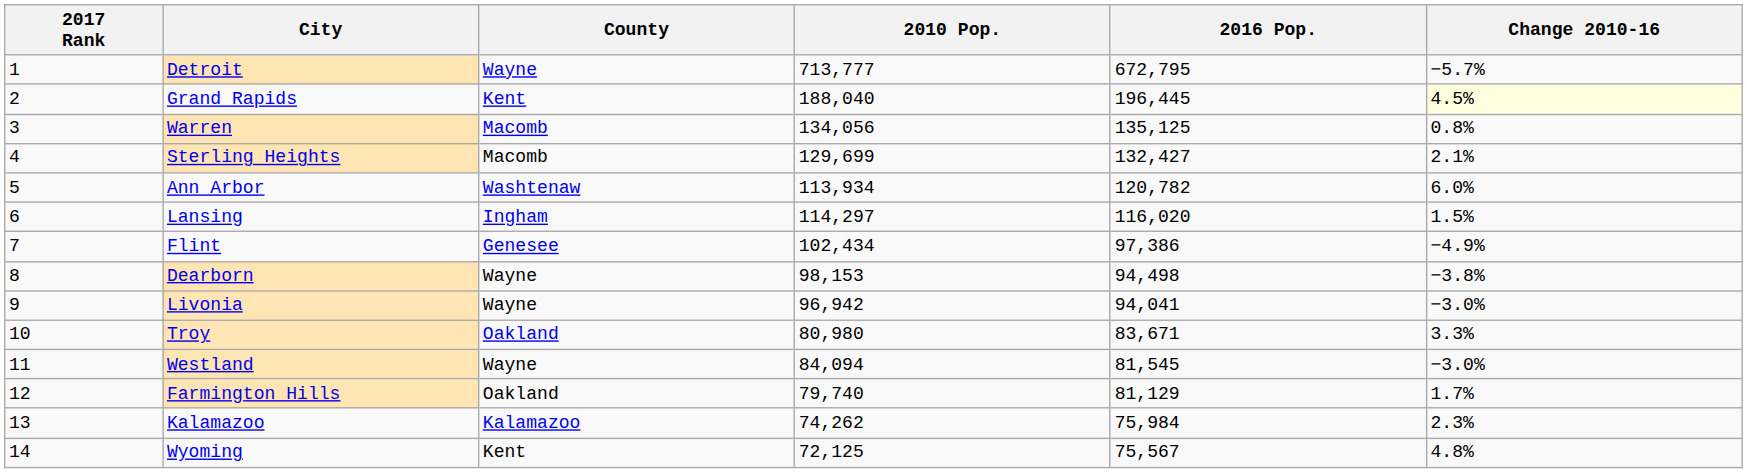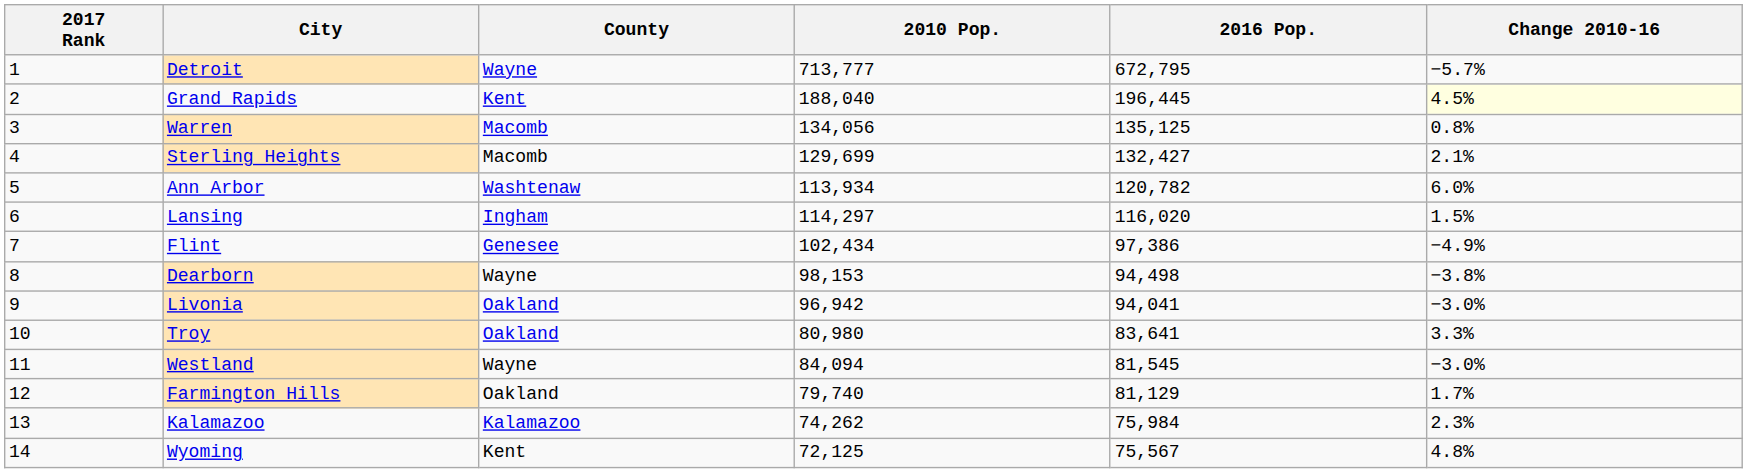 <table class="wikitable sortable">
 <tr>
 <th bgcolor="#DDDDFF" width="5%">2017<br>Rank</th>
 <th bgcolor="#DDDDFF" width="10%">City</th>
 <th bgcolor="#DDDDFF" width="10%">County</th>
 <th bgcolor="#DDDDFF" width="10%">2010 Pop.</th>
 <th bgcolor="#DDDDFF" width="10%">2016 Pop.</th>
 <th bgcolor="#DDDDFF" width="10%">Change 2010-16</th>
 </tr>
 <tr align="left">
 <td>1</td>
 <td bgcolor=#FFE5B4><a href='#'>Detroit</a></td>
 <td><a href='#'>Wayne</a></td>
 <td>713,777</td>
 <td>672,795</td>
 <td>−5.7% </td>
 </tr>
 <tr align="left">
 <td>2</td>
 <td><a href='#'>Grand Rapids</a></td>
 <td><a href='#'>Kent</a></td>
 <td>188,040</td>
 <td>196,445</td>
 <td style="background: lightyellow;">4.5% </td>
 </tr>
 <tr align="left">
 <td>3</td>
 <td bgcolor=#FFE5B4><a href='#'>Warren</a></td>
 <td><a href='#'>Macomb</a></td>
 <td>134,056</td>
 <td>135,125</td>
 <td>0.8% </td>
 </tr>
 <tr align="left">
 <td>4</td>
 <td bgcolor=#FFE5B4><a href='#'>Sterling Heights</a></td>
 <td>Macomb</td>
 <td>129,699</td>
 <td>132,427</td>
 <td>2.1% </td>
 </tr>
 <tr align="left">
 <td>5</td>
 <td><a href='#'>Ann Arbor</a></td>
 <td><a href='#'>Washtenaw</a></td>
 <td>113,934</td>
 <td>120,782</td>
 <td>6.0% </td>
 </tr>
 <tr align="left">
 <td>6</td>
 <td><a href='#'>Lansing</a></td>
 <td><a href='#'>Ingham</a></td>
 <td>114,297</td>
 <td>116,020</td>
 <td>1.5% </td>
 </tr>
 <tr align="left">
 <td>7</td>
 <td><a href='#'>Flint</a></td>
 <td><a href='#'>Genesee</a></td>
 <td>102,434</td>
 <td>97,386</td>
 <td>−4.9% </td>
 </tr>
 <tr align="left">
 <td>8</td>
 <td bgcolor=#FFE5B4><a href='#'>Dearborn</a></td>
 <td>Wayne</td>
 <td>98,153</td>
 <td>94,498</td>
 <td>−3.8% </td>
 </tr>
 <tr align="left">
 <td>9</td>
 <td bgcolor=#FFE5B4><a href='#'>Livonia</a></td>
-<td>Wayne</td>
+<td><a href='#'>Oakland</a></td>
 <td>96,942</td>
 <td>94,041</td>
 <td>−3.0% </td>
 </tr>
 <tr align="left">
 <td>10</td>
 <td bgcolor=#FFE5B4><a href='#'>Troy</a></td>
 <td><a href='#'>Oakland</a></td>
 <td>80,980</td>
-<td>83,671</td>
+<td>83,641</td>
 <td>3.3% </td>
 </tr>
 <tr align="left">
 <td>11</td>
 <td bgcolor=#FFE5B4><a href='#'>Westland</a></td>
 <td>Wayne</td>
 <td>84,094</td>
 <td>81,545</td>
 <td>−3.0% </td>
 </tr>
 <tr align="left">
 <td>12</td>
 <td bgcolor=#FFE5B4><a href='#'>Farmington Hills</a></td>
 <td>Oakland</td>
 <td>79,740</td>
 <td>81,129</td>
 <td>1.7% </td>
 </tr>
 <tr align="left">
 <td>13</td>
 <td><a href='#'>Kalamazoo</a></td>
 <td><a href='#'>Kalamazoo</a></td>
 <td>74,262</td>
 <td>75,984</td>
 <td>2.3% </td>
 </tr>
 <tr align="left">
 <td>14</td>
 <td><a href='#'>Wyoming</a></td>
 <td>Kent</td>
 <td>72,125</td>
 <td>75,567</td>
 <td>4.8% </td>
 </tr>
 </table>
